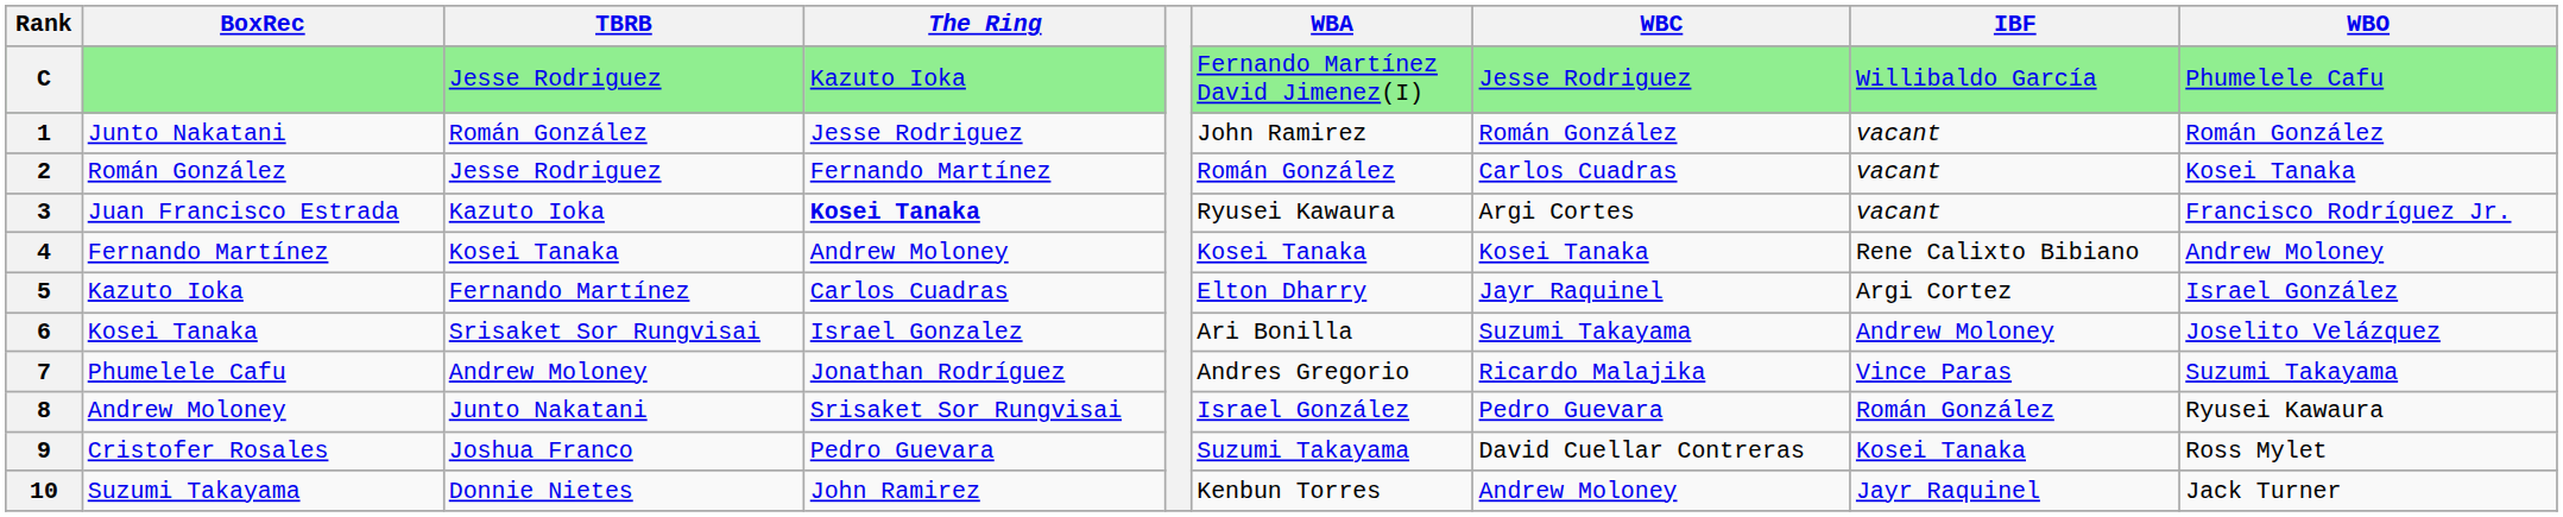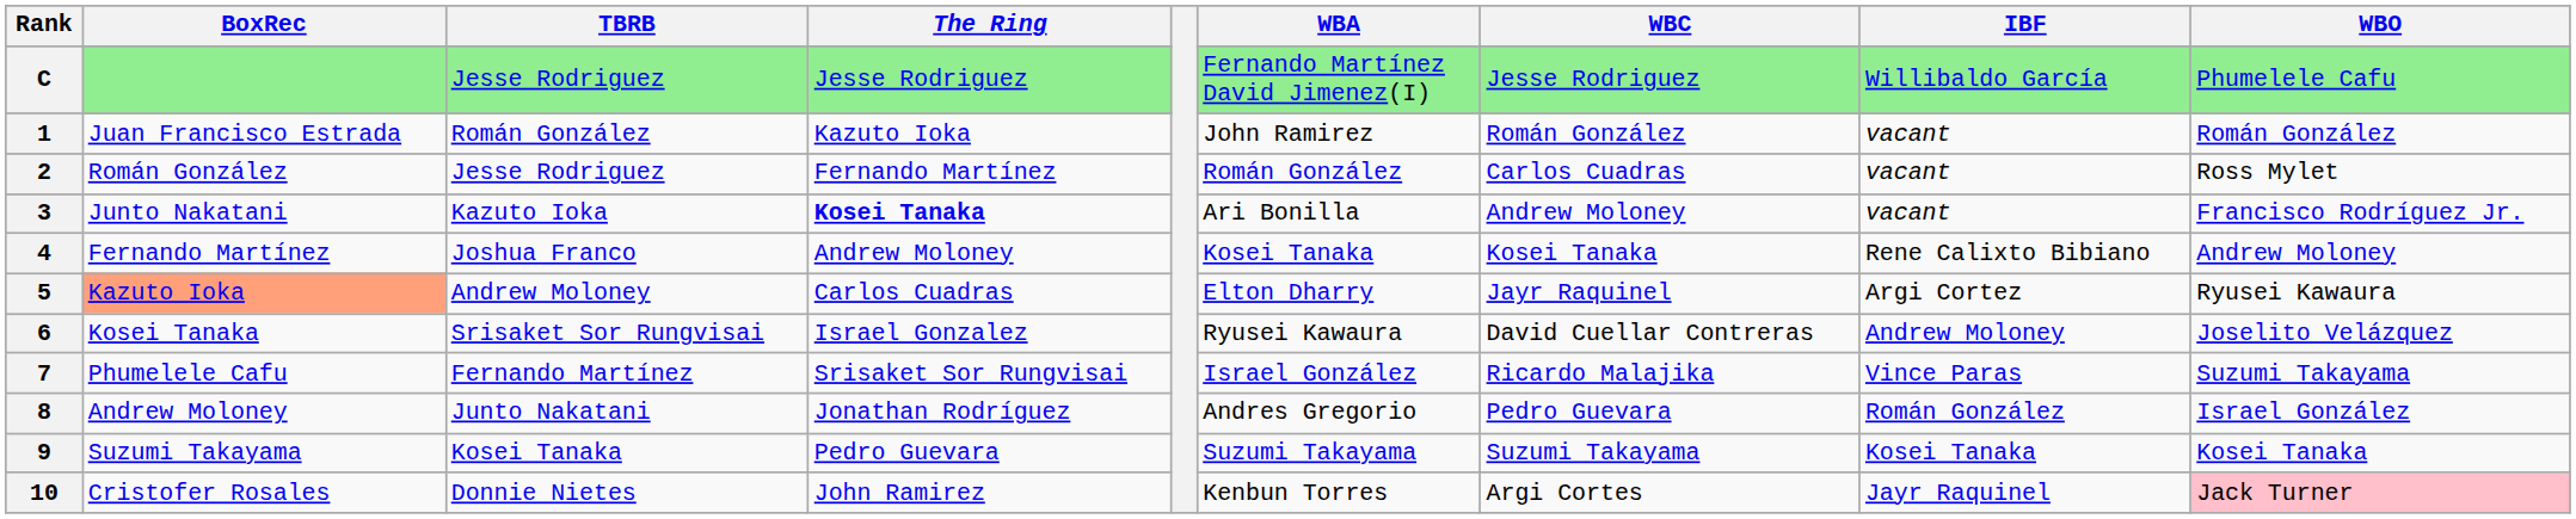 <table class="wikitable" style="text-align:left; font-size:90%; width:100%;">
 <tr>
 <th>Rank</th>
 <th><a href='#'>BoxRec</a></th>
 <th><a href='#'>TBRB</a></th>
 <th><em><a href='#'>The Ring</a></em></th>
 <th rowspan="12" style="width:1%;"></th>
 <th><a href='#'>WBA</a></th>
 <th><a href='#'>WBC</a></th>
 <th><a href='#'>IBF</a></th>
 <th><a href='#'>WBO</a></th>
 </tr>
 <tr style="background:lightgreen;">
 <th scope="row">C</th>
 <td></td>
 <td><a href='#'>Jesse Rodriguez</a></td>
-<td><a href='#'>Kazuto Ioka</a></td>
+<td><a href='#'>Jesse Rodriguez</a></td>
 <td><a href='#'>Fernando Martínez</a> <br> <a href='#'>David Jimenez</a>(I)</td>
 <td><a href='#'>Jesse Rodriguez</a></td>
 <td><a href='#'>Willibaldo García</a></td>
 <td><a href='#'>Phumelele Cafu</a></td>
 </tr>
 <tr>
 <th scope="row">1</th>
-<td><a href='#'>Junto Nakatani</a></td>
+<td><a href='#'>Juan Francisco Estrada</a></td>
 <td><a href='#'>Román González</a></td>
-<td><a href='#'>Jesse Rodriguez</a></td>
+<td><a href='#'>Kazuto Ioka</a></td>
 <td>John Ramirez</td>
 <td><a href='#'>Román González</a></td>
 <td><em>vacant</em></td>
 <td><a href='#'>Román González</a></td>
 </tr>
 <tr>
 <th scope="row">2</th>
 <td><a href='#'>Román González</a></td>
 <td><a href='#'>Jesse Rodriguez</a></td>
 <td><a href='#'>Fernando Martínez</a></td>
 <td><a href='#'>Román González</a></td>
 <td><a href='#'>Carlos Cuadras</a></td>
 <td><em>vacant</em></td>
-<td><a href='#'>Kosei Tanaka</a></td>
+<td>Ross Mylet</td>
 </tr>
 <tr>
 <th scope="row">3</th>
-<td><a href='#'>Juan Francisco Estrada</a></td>
+<td><a href='#'>Junto Nakatani</a></td>
 <td><a href='#'>Kazuto Ioka</a></td>
 <td><strong><a href='#'>Kosei Tanaka</a></strong></td>
-<td>Ryusei Kawaura</td>
-<td>Argi Cortes</td>
+<td>Ari Bonilla</td>
+<td><a href='#'>Andrew Moloney</a></td>
 <td><em>vacant</em></td>
 <td><a href='#'>Francisco Rodríguez Jr.</a></td>
 </tr>
 <tr>
 <th scope="row">4</th>
 <td><a href='#'>Fernando Martínez</a></td>
-<td><a href='#'>Kosei Tanaka</a></td>
+<td><a href='#'>Joshua Franco</a></td>
 <td><a href='#'>Andrew Moloney</a></td>
 <td><a href='#'>Kosei Tanaka</a></td>
 <td><a href='#'>Kosei Tanaka</a></td>
 <td>Rene Calixto Bibiano</td>
 <td><a href='#'>Andrew Moloney</a></td>
 </tr>
 <tr>
 <th scope="row">5</th>
-<td><a href='#'>Kazuto Ioka</a></td>
-<td><a href='#'>Fernando Martínez</a></td>
+<td style="background: lightsalmon;"><a href='#'>Kazuto Ioka</a></td>
+<td><a href='#'>Andrew Moloney</a></td>
 <td><a href='#'>Carlos Cuadras</a></td>
 <td><a href='#'>Elton Dharry</a></td>
 <td><a href='#'>Jayr Raquinel</a></td>
 <td>Argi Cortez</td>
-<td><a href='#'>Israel González</a></td>
+<td>Ryusei Kawaura</td>
 </tr>
 <tr>
 <th scope="row">6</th>
 <td><a href='#'>Kosei Tanaka</a></td>
 <td><a href='#'>Srisaket Sor Rungvisai</a></td>
 <td><a href='#'>Israel Gonzalez</a></td>
-<td>Ari Bonilla</td>
-<td><a href='#'>Suzumi Takayama</a></td>
+<td>Ryusei Kawaura</td>
+<td>David Cuellar Contreras</td>
 <td><a href='#'>Andrew Moloney</a></td>
 <td><a href='#'>Joselito Velázquez</a></td>
 </tr>
 <tr>
 <th scope="row">7</th>
 <td><a href='#'>Phumelele Cafu</a></td>
-<td><a href='#'>Andrew Moloney</a></td>
-<td><a href='#'>Jonathan Rodríguez</a></td>
-<td>Andres Gregorio</td>
+<td><a href='#'>Fernando Martínez</a></td>
+<td><a href='#'>Srisaket Sor Rungvisai</a></td>
+<td><a href='#'>Israel González</a></td>
 <td><a href='#'>Ricardo Malajika</a></td>
 <td><a href='#'>Vince Paras</a></td>
 <td><a href='#'>Suzumi Takayama</a></td>
 </tr>
 <tr>
 <th scope="row">8</th>
 <td><a href='#'>Andrew Moloney</a></td>
 <td><a href='#'>Junto Nakatani</a></td>
-<td><a href='#'>Srisaket Sor Rungvisai</a></td>
-<td><a href='#'>Israel González</a></td>
+<td><a href='#'>Jonathan Rodríguez</a></td>
+<td>Andres Gregorio</td>
 <td><a href='#'>Pedro Guevara</a></td>
 <td><a href='#'>Román González</a></td>
-<td>Ryusei Kawaura</td>
+<td><a href='#'>Israel González</a></td>
 </tr>
 <tr>
 <th scope="row">9</th>
-<td><a href='#'>Cristofer Rosales</a></td>
-<td><a href='#'>Joshua Franco</a></td>
+<td><a href='#'>Suzumi Takayama</a></td>
+<td><a href='#'>Kosei Tanaka</a></td>
 <td><a href='#'>Pedro Guevara</a></td>
 <td><a href='#'>Suzumi Takayama</a></td>
-<td>David Cuellar Contreras</td>
+<td><a href='#'>Suzumi Takayama</a></td>
 <td><a href='#'>Kosei Tanaka</a></td>
-<td>Ross Mylet</td>
+<td><a href='#'>Kosei Tanaka</a></td>
 </tr>
 <tr>
 <th scope="row">10</th>
-<td><a href='#'>Suzumi Takayama</a></td>
+<td><a href='#'>Cristofer Rosales</a></td>
 <td><a href='#'>Donnie Nietes</a></td>
 <td><a href='#'>John Ramirez</a></td>
 <td>Kenbun Torres</td>
-<td><a href='#'>Andrew Moloney</a></td>
+<td>Argi Cortes</td>
 <td><a href='#'>Jayr Raquinel</a></td>
-<td>Jack Turner</td>
+<td style="background: pink;">Jack Turner</td>
 </tr>
 </table>
